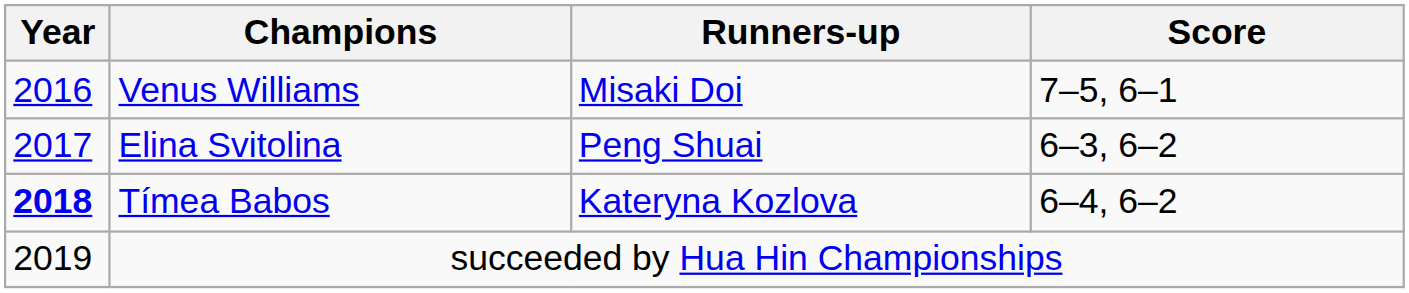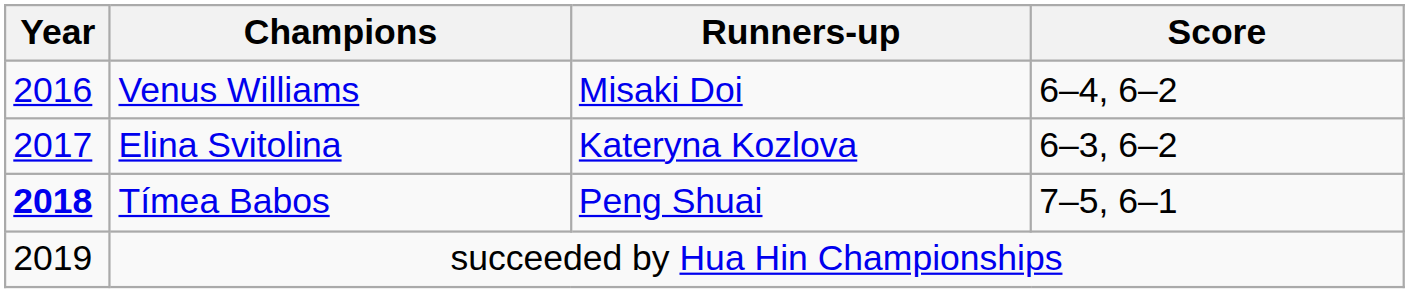 <table class="wikitable">
 <tr>
 <th style="width:40px">Year</th>
 <th style="width:200px">Champions</th>
 <th style="width:200px">Runners-up</th>
 <th style="width:160px" class="unsortable">Score</th>
 </tr>
 <tr>
 <td><a href='#'>2016</a></td>
 <td> <a href='#'>Venus Williams</a></td>
 <td> <a href='#'>Misaki Doi</a></td>
-<td>7–5, 6–1</td>
+<td>6–4, 6–2</td>
 </tr>
 <tr>
 <td><a href='#'>2017</a></td>
 <td> <a href='#'>Elina Svitolina</a></td>
-<td> <a href='#'>Peng Shuai</a></td>
+<td> <a href='#'>Kateryna Kozlova</a></td>
 <td>6–3, 6–2</td>
 </tr>
 <tr>
 <td><strong><a href='#'>2018</a></strong></td>
 <td> <a href='#'>Tímea Babos</a></td>
-<td> <a href='#'>Kateryna Kozlova</a></td>
-<td>6–4, 6–2</td>
+<td> <a href='#'>Peng Shuai</a></td>
+<td>7–5, 6–1</td>
 </tr>
 <tr>
 <td>2019</td>
 <td colspan="3" align="center">succeeded by <a href='#'>Hua Hin Championships</a></td>
 </tr>
 </table>
